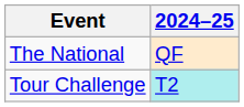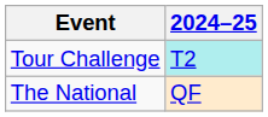 <table class="wikitable" border="1">
 <tr>
 <th>Event</th>
 <th><a href='#'>2024–25</a></th>
 </tr>
 <tr>
+<td><a href='#'>Tour Challenge</a></td>
+<td style="background:#afeeee;"><a href='#'>T2</a></td>
+</tr>
+<tr>
 <td><a href='#'>The National</a></td>
 <td style="background:#ffebcd;"><a href='#'>QF</a></td>
 </tr>
-<tr>
-<td><a href='#'>Tour Challenge</a></td>
-<td style="background:#afeeee;"><a href='#'>T2</a></td>
-</tr>
 </table>
